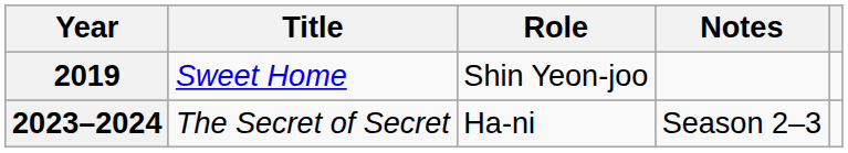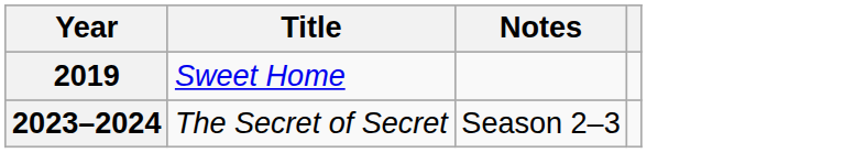 <table class="wikitable plainrowheaders">
 <tr>
 <th scope="col">Year</th>
 <th scope="col">Title</th>
-<th scope="col">Role</th>
 <th scope="col">Notes</th>
 <th scope="col"></th>
 </tr>
 <tr>
 <th scope="row">2019</th>
 <td><em><a href='#'>Sweet Home</a></em></td>
-<td>Shin Yeon-joo</td>
 <td></td>
 <td style="text-align:center"></td>
 </tr>
 <tr>
 <th scope="row">2023–2024</th>
 <td><em>The Secret of Secret</em></td>
-<td>Ha-ni</td>
 <td>Season 2–3</td>
 <td style="text-align:center"></td>
 </tr>
 </table>
